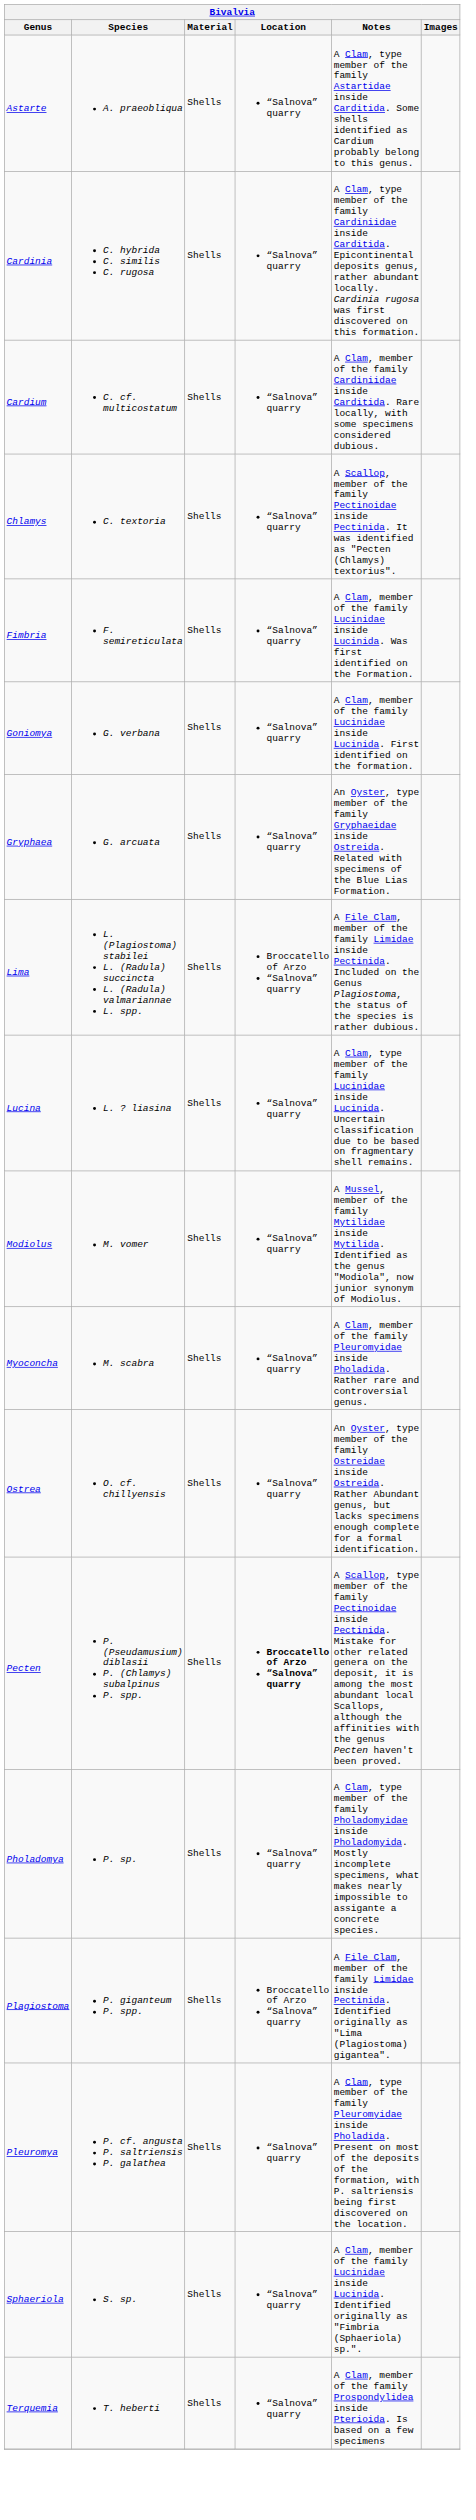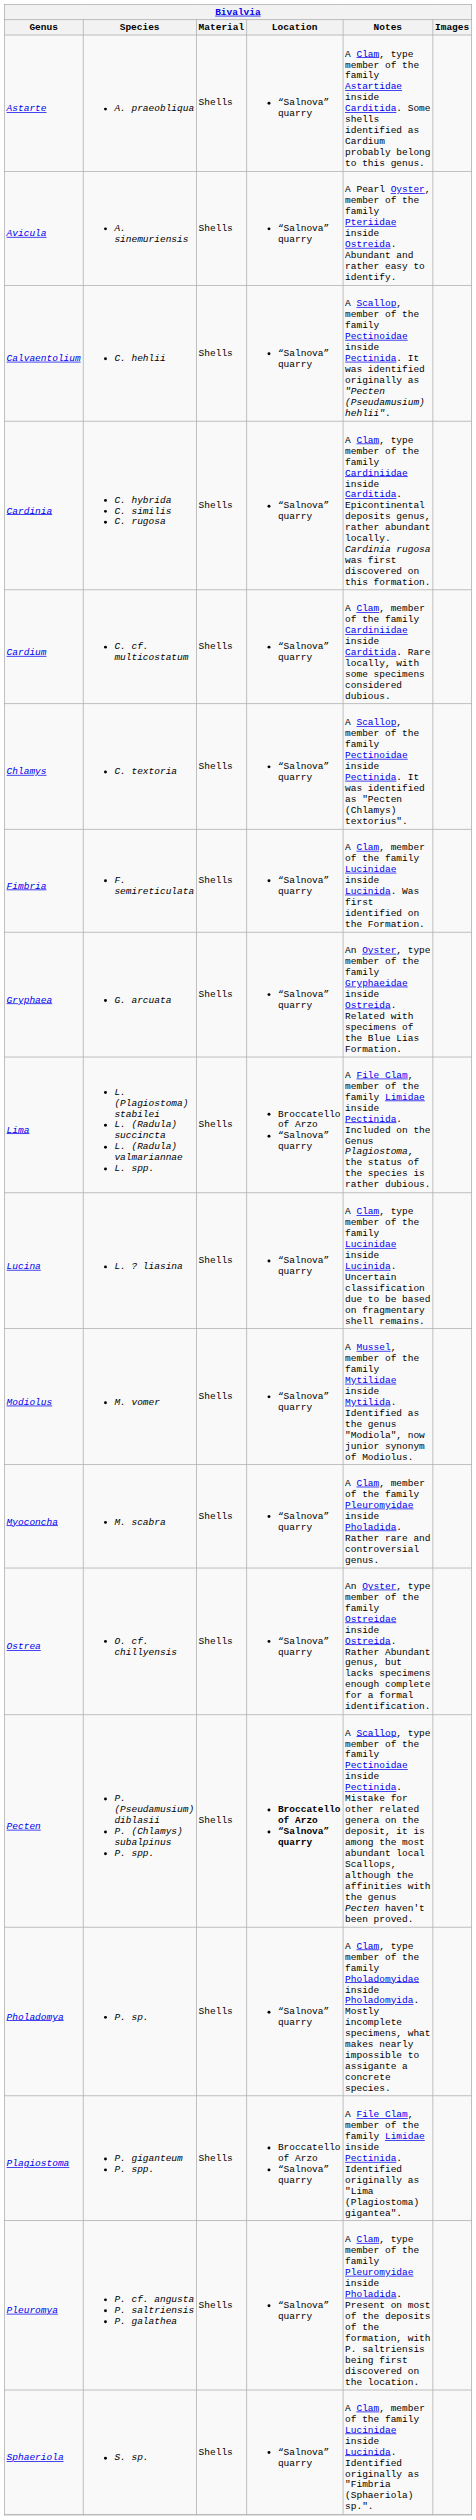 <table class="wikitable" align="center">
 <tr>
 <th colspan="6" align="center"><strong><a href='#'>Bivalvia</a></strong></th>
 </tr>
 <tr>
 <th>Genus</th>
 <th>Species</th>
 <th>Material</th>
 <th>Location</th>
 <th>Notes</th>
 <th>Images</th>
 </tr>
 <tr>
 <td><br><em><a href='#'>Astarte</a></em></td>
 <td><br><ul><li><em>A. praeobliqua</em></li></ul></td>
 <td>Shells</td>
 <td><br><ul><li>“Salnova” quarry</li></ul></td>
 <td><br>A <a href='#'>Clam</a>, type member of the family <a href='#'>Astartidae</a> inside <a href='#'>Carditida</a>. Some shells identified as Cardium probably belong to this genus.</td>
+<td></td>
+</tr>
+<tr>
+<td><br><em><a href='#'>Avicula</a></em></td>
+<td><br><ul><li><em>A. sinemuriensis</em></li></ul></td>
+<td>Shells</td>
+<td><br><ul><li>“Salnova” quarry</li></ul></td>
+<td><br>A Pearl <a href='#'>Oyster</a>, member of the family <a href='#'>Pteriidae</a> inside <a href='#'>Ostreida</a>. Abundant and rather easy to identify.</td>
+<td></td>
+</tr>
+<tr>
+<td><br><em><a href='#'>Calvaentolium</a></em></td>
+<td><br><ul><li><em>C. hehlii</em></li></ul></td>
+<td>Shells</td>
+<td><br><ul><li>“Salnova” quarry</li></ul></td>
+<td><br>A <a href='#'>Scallop</a>, member of the family <a href='#'>Pectinoidae</a> inside <a href='#'>Pectinida</a>. It was identified originally as <em>"Pecten (Pseudamusium) hehlii"</em>.</td>
 <td></td>
 </tr>
 <tr>
 <td><br><em><a href='#'>Cardinia</a></em></td>
 <td><br><ul><li><em>C. hybrida</em></li><li><em>C. similis</em></li><li><em>C. rugosa</em></li></ul></td>
 <td>Shells</td>
 <td><br><ul><li>“Salnova” quarry</li></ul></td>
 <td><br>A <a href='#'>Clam</a>, type member of the family <a href='#'>Cardiniidae</a> inside <a href='#'>Carditida</a>. Epicontinental deposits genus, rather abundant locally. <em>Cardinia rugosa</em>  was first discovered on this formation.</td>
 <td></td>
 </tr>
 <tr>
 <td><br><em><a href='#'>Cardium</a></em></td>
 <td><br><ul><li><em>C. cf. multicostatum</em></li></ul></td>
 <td>Shells</td>
 <td><br><ul><li>“Salnova” quarry</li></ul></td>
 <td><br>A <a href='#'>Clam</a>, member of the family <a href='#'>Cardiniidae</a> inside <a href='#'>Carditida</a>. Rare locally, with some specimens considered dubious.</td>
 <td></td>
 </tr>
 <tr>
 <td><br><em><a href='#'>Chlamys</a></em></td>
 <td><br><ul><li><em>C. textoria</em></li></ul></td>
 <td>Shells</td>
 <td><br><ul><li>“Salnova” quarry</li></ul></td>
 <td><br>A <a href='#'>Scallop</a>, member of the family <a href='#'>Pectinoidae</a> inside <a href='#'>Pectinida</a>. It was identified as "Pecten (Chlamys) textorius".</td>
 <td></td>
 </tr>
 <tr>
 <td><br><em><a href='#'>Fimbria</a></em></td>
 <td><br><ul><li><em>F. semireticulata</em></li></ul></td>
 <td>Shells</td>
 <td><br><ul><li>“Salnova” quarry</li></ul></td>
 <td><br>A <a href='#'>Clam</a>, member of the family <a href='#'>Lucinidae</a> inside <a href='#'>Lucinida</a>. Was first identified on the Formation.</td>
-<td></td>
-</tr>
-<tr>
-<td><br><em><a href='#'>Goniomya</a></em></td>
-<td><br><ul><li><em>G. verbana</em></li></ul></td>
-<td>Shells</td>
-<td><br><ul><li>“Salnova” quarry</li></ul></td>
-<td><br>A <a href='#'>Clam</a>, member of the family <a href='#'>Lucinidae</a> inside <a href='#'>Lucinida</a>. First identified on the formation.</td>
 <td></td>
 </tr>
 <tr>
 <td><br><em><a href='#'>Gryphaea</a></em></td>
 <td><br><ul><li><em>G. arcuata</em></li></ul></td>
 <td>Shells</td>
 <td><br><ul><li>“Salnova” quarry</li></ul></td>
 <td><br>An <a href='#'>Oyster</a>, type member of the family <a href='#'>Gryphaeidae</a> inside <a href='#'>Ostreida</a>. Related with specimens of the Blue Lias Formation.</td>
 <td><br></td>
 </tr>
 <tr>
 <td><br><em><a href='#'>Lima</a></em></td>
 <td><br><ul><li><em>L. (Plagiostoma) stabilei</em></li><li><em>L. (Radula) succincta</em></li><li><em>L. (Radula) valmariannae</em></li><li><em>L. spp.</em></li></ul></td>
 <td>Shells</td>
 <td><br><ul><li>Broccatello of Arzo</li><li>“Salnova” quarry</li></ul></td>
 <td><br>A <a href='#'>File Clam</a>, member of the family <a href='#'>Limidae</a> inside <a href='#'>Pectinida</a>. Included on the Genus <em>Plagiostoma</em>, the status of the species is rather dubious.</td>
 <td></td>
 </tr>
 <tr>
 <td><br><em><a href='#'>Lucina</a></em></td>
 <td><br><ul><li><em>L. ? liasina</em></li></ul></td>
 <td>Shells</td>
 <td><br><ul><li>“Salnova” quarry</li></ul></td>
 <td><br>A <a href='#'>Clam</a>, type member of the family <a href='#'>Lucinidae</a> inside <a href='#'>Lucinida</a>. Uncertain classification due to be based on fragmentary shell remains.</td>
 <td></td>
 </tr>
 <tr>
 <td><br><em><a href='#'>Modiolus</a></em></td>
 <td><br><ul><li><em>M. vomer</em></li></ul></td>
 <td>Shells</td>
 <td><br><ul><li>“Salnova” quarry</li></ul></td>
 <td><br>A <a href='#'>Mussel</a>, member of the family <a href='#'>Mytilidae</a> inside <a href='#'>Mytilida</a>. Identified as the genus "Modiola", now junior synonym of Modiolus.</td>
 <td></td>
 </tr>
 <tr>
 <td><br><em><a href='#'>Myoconcha</a></em></td>
 <td><br><ul><li><em>M. scabra</em></li></ul></td>
 <td>Shells</td>
 <td><br><ul><li>“Salnova” quarry</li></ul></td>
 <td><br>A <a href='#'>Clam</a>, member of the family <a href='#'>Pleuromyidae</a> inside <a href='#'>Pholadida</a>. Rather rare and controversial genus.</td>
 <td></td>
 </tr>
 <tr>
 <td><br><em><a href='#'>Ostrea</a></em></td>
 <td><br><ul><li><em>O. cf. chillyensis</em></li></ul></td>
 <td>Shells</td>
 <td><br><ul><li>“Salnova” quarry</li></ul></td>
 <td><br>An <a href='#'>Oyster</a>, type member of the family <a href='#'>Ostreidae</a> inside <a href='#'>Ostreida</a>. Rather Abundant genus, but lacks specimens enough complete for a formal identification.</td>
 <td></td>
 </tr>
 <tr>
 <td><br><em><a href='#'>Pecten</a></em></td>
 <td><br><ul><li><em>P. (Pseudamusium) diblasii</em></li><li><em>P. (Chlamys) subalpinus</em></li><li><em>P. spp.</em></li></ul></td>
 <td>Shells</td>
 <td><strong><br><ul><li>Broccatello of Arzo</li><li>“Salnova” quarry</li></ul></strong></td>
 <td><br>A <a href='#'>Scallop</a>, type member of the family <a href='#'>Pectinoidae</a> inside <a href='#'>Pectinida</a>. Mistake for other related genera on the deposit, it is among the most abundant local Scallops, although the affinities with the genus <em>Pecten</em> haven't been proved.</td>
 <td><br></td>
 </tr>
 <tr>
 <td><br><em><a href='#'>Pholadomya</a></em></td>
 <td><br><ul><li><em>P. sp.</em></li></ul></td>
 <td>Shells</td>
 <td><br><ul><li>“Salnova” quarry</li></ul></td>
 <td><br>A <a href='#'>Clam</a>, type member of the family <a href='#'>Pholadomyidae</a> inside <a href='#'>Pholadomyida</a>. Mostly incomplete specimens, what makes nearly impossible to assigante a concrete species.</td>
 <td></td>
 </tr>
 <tr>
 <td><br><em><a href='#'>Plagiostoma</a></em></td>
 <td><br><ul><li><em>P. giganteum</em></li><li><em>P. spp.</em></li></ul></td>
 <td>Shells</td>
 <td><br><ul><li>Broccatello of Arzo</li><li>“Salnova” quarry</li></ul></td>
 <td><br>A <a href='#'>File Clam</a>, member of the family <a href='#'>Limidae</a> inside <a href='#'>Pectinida</a>. Identified originally as "Lima (Plagiostoma) gigantea".</td>
 <td><br></td>
 </tr>
 <tr>
 <td><br><em><a href='#'>Pleuromya</a></em></td>
 <td><br><ul><li><em>P. cf. angusta</em></li><li><em>P. saltriensis</em></li><li><em>P. galathea</em></li></ul></td>
 <td>Shells</td>
 <td><br><ul><li>“Salnova” quarry</li></ul></td>
 <td><br>A <a href='#'>Clam</a>, type member of the family <a href='#'>Pleuromyidae</a> inside <a href='#'>Pholadida</a>. Present on most of the deposits of the formation, with P. saltriensis being first discovered on the location.</td>
 <td></td>
 </tr>
 <tr>
 <td><br><em><a href='#'>Sphaeriola</a></em></td>
 <td><br><ul><li><em>S. sp.</em></li></ul></td>
 <td>Shells</td>
 <td><br><ul><li>“Salnova” quarry</li></ul></td>
 <td><br>A <a href='#'>Clam</a>, member of the family <a href='#'>Lucinidae</a> inside <a href='#'>Lucinida</a>. Identified originally as  "Fimbria (Sphaeriola) sp.".</td>
 <td></td>
 </tr>
 <tr>
-<td><br><em><a href='#'>Terquemia</a></em></td>
-<td><br><ul><li><em>T. heberti</em></li></ul></td>
-<td>Shells</td>
-<td><br><ul><li>“Salnova” quarry</li></ul></td>
-<td><br>A <a href='#'>Clam</a>, member of the family <a href='#'>Prospondylidea</a> inside <a href='#'>Pterioida</a>. Is based on a few specimens</td>
-<td></td>
-</tr>
-<tr>
 </tr>
 </table>
